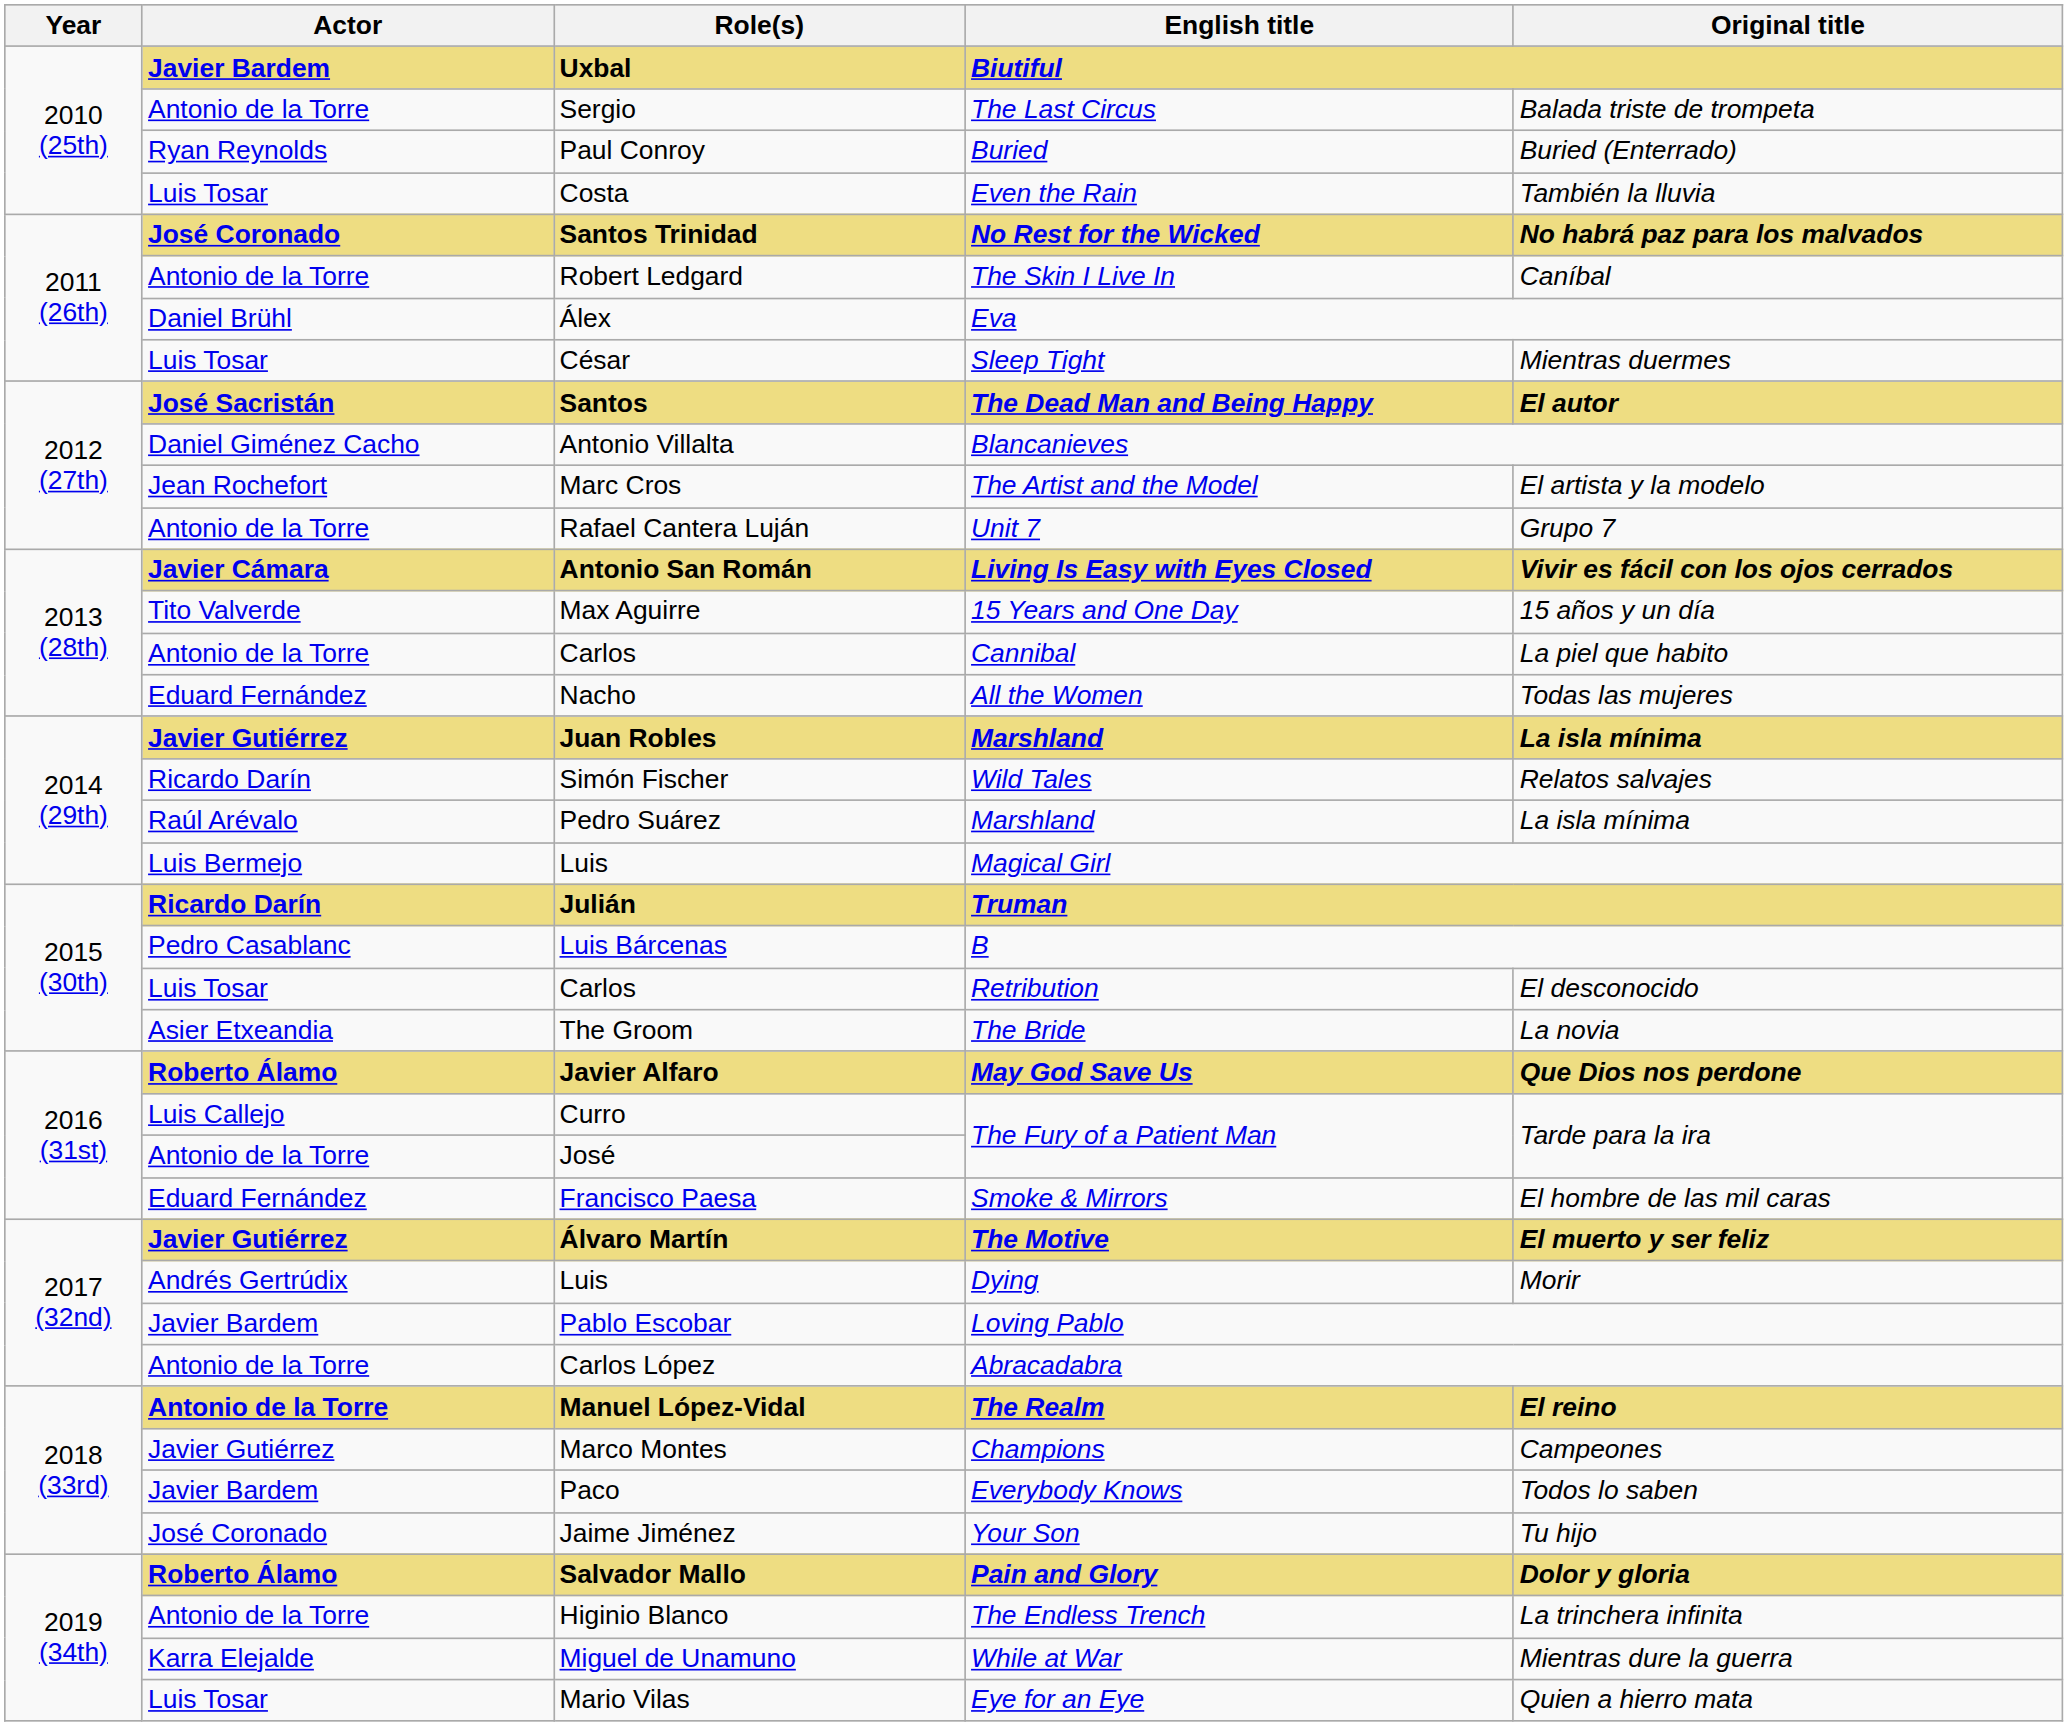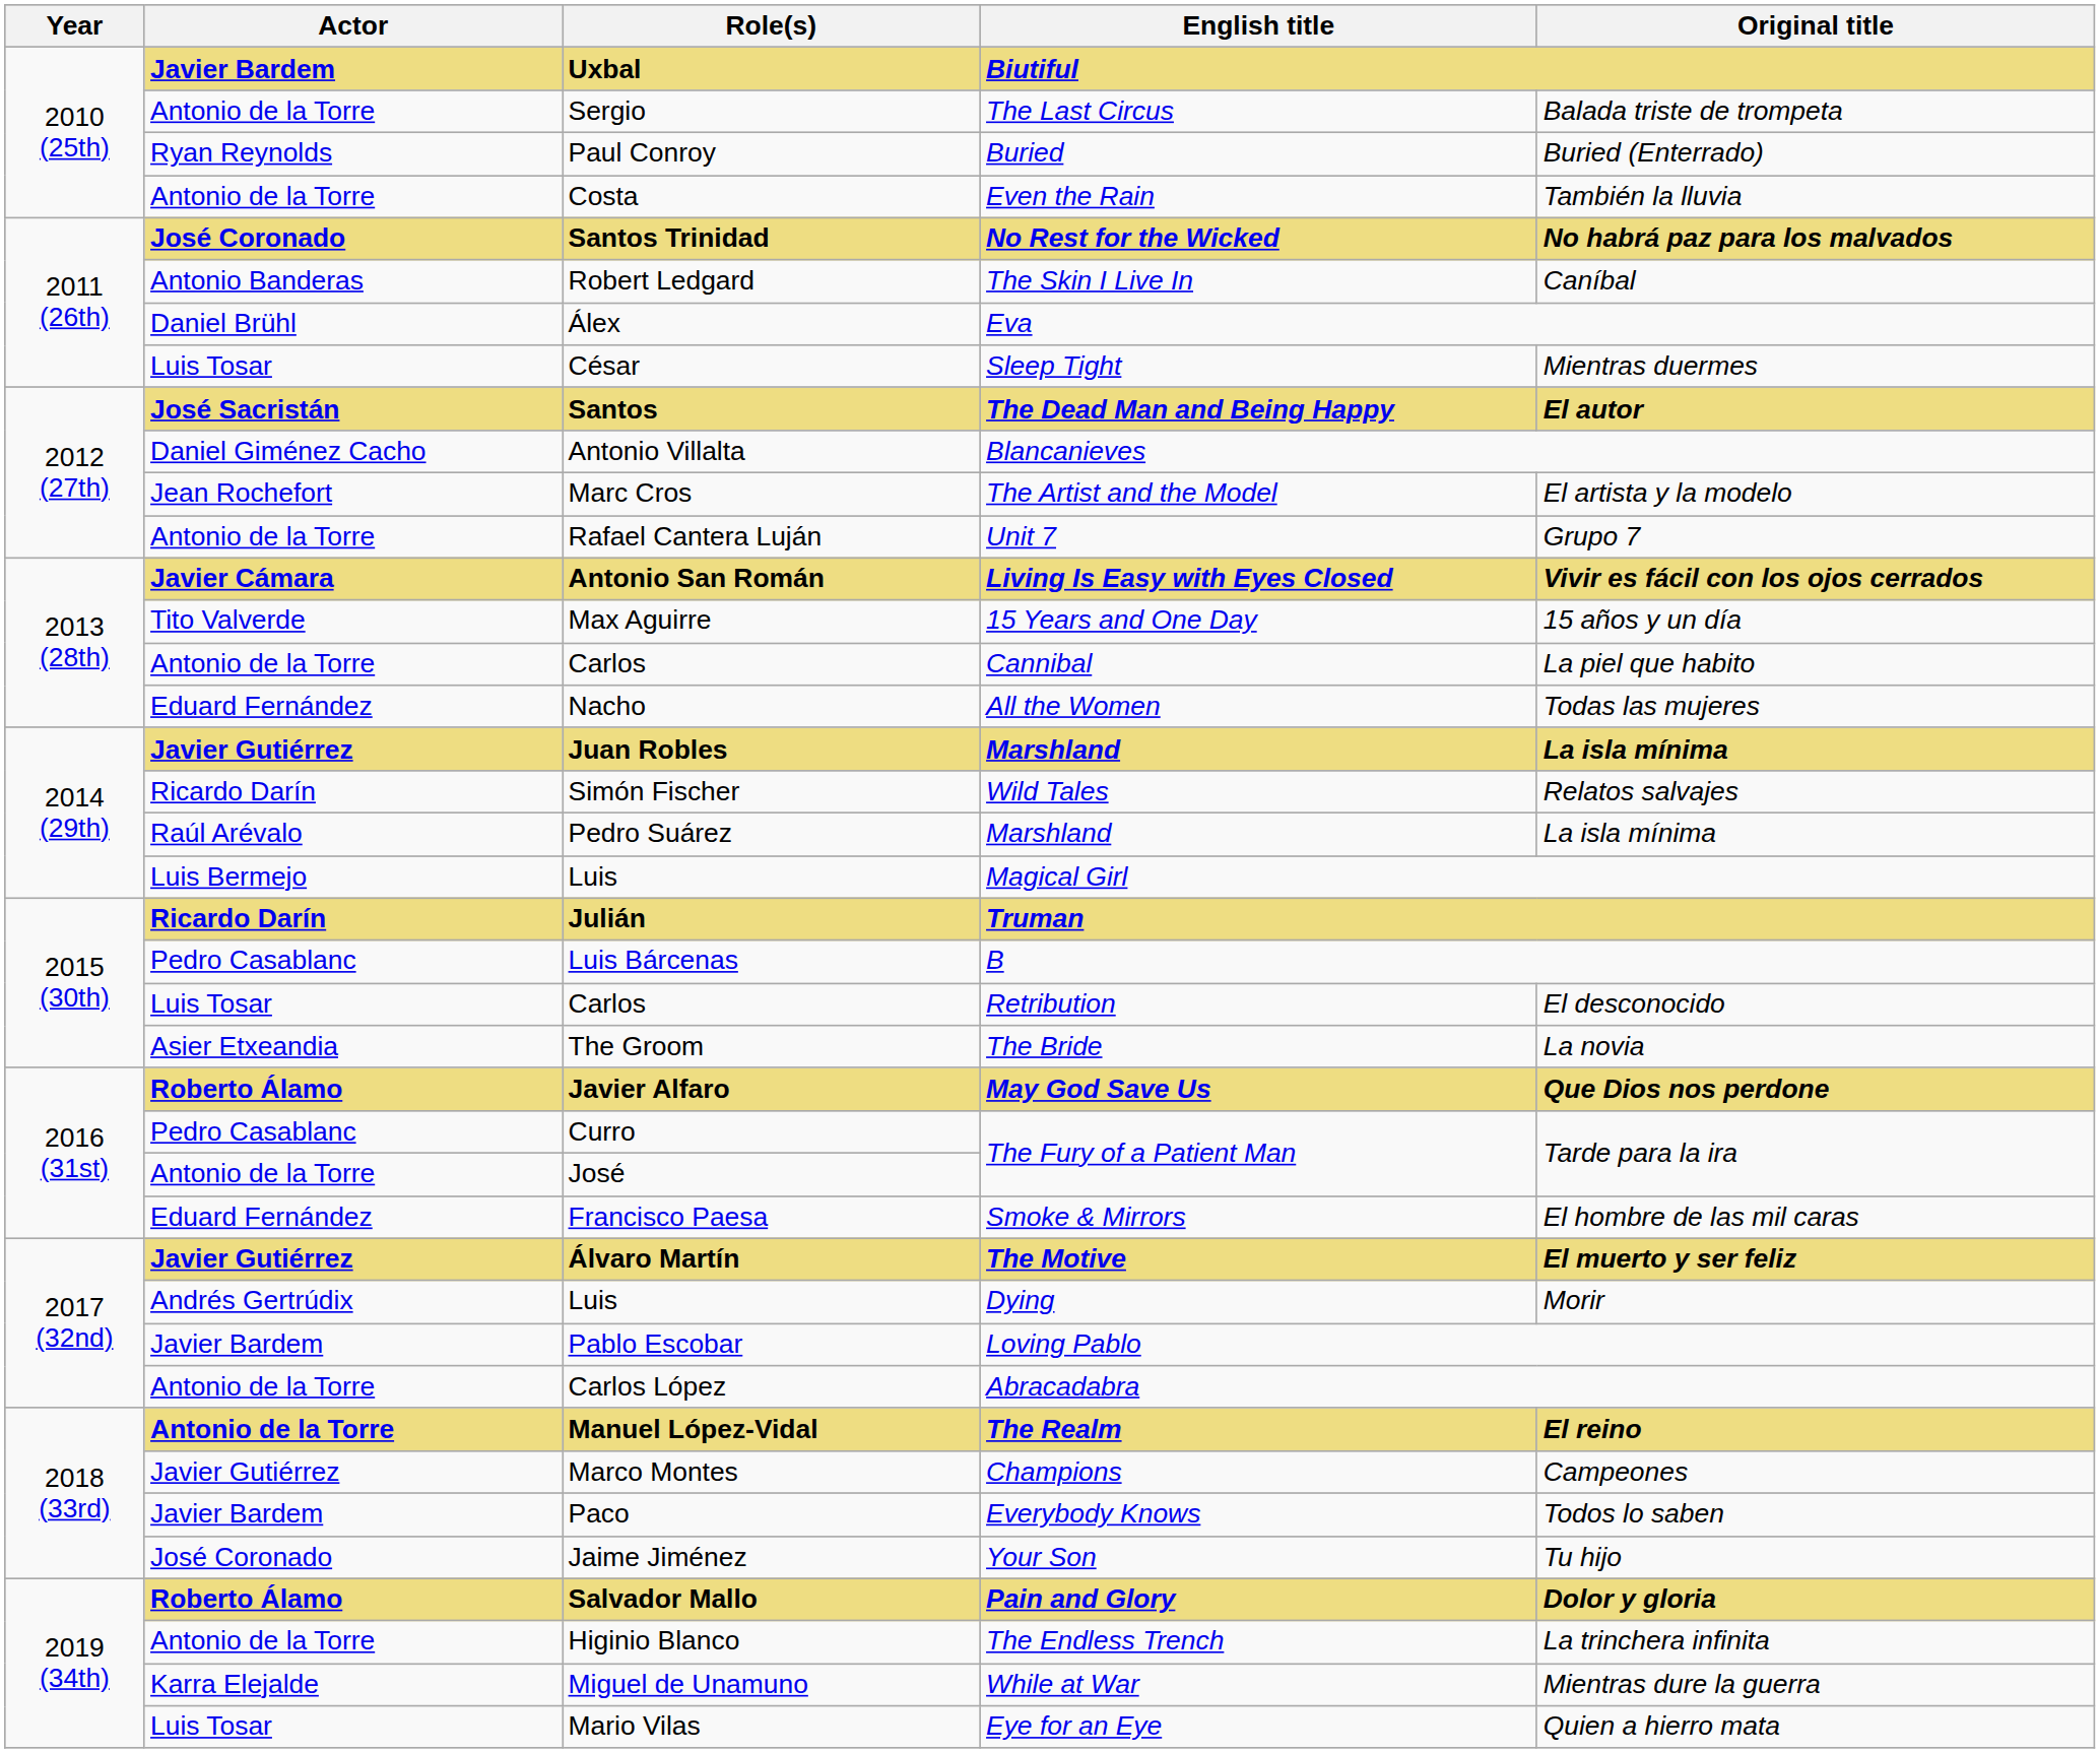 <table class="wikitable sortable" style="text-align:left;">
 <tr>
 <th scope="col" style="width:5%;">Year</th>
 <th scope="col" style="width:15%;">Actor</th>
 <th scope="col" style="width:15%;">Role(s)</th>
 <th scope="col" style="width:20%;">English title</th>
 <th scope="col" style="width:20%;">Original title</th>
 </tr>
 <tr>
 <td rowspan="4" style="text-align:center;">2010<br><a href='#'>(25th)</a></td>
 <td style="background:#eedd82;"><strong><a href='#'>Javier Bardem</a></strong></td>
 <td style="background:#eedd82;"><strong>Uxbal</strong></td>
 <td colspan="2" style="background:#eedd82;"><strong><em><a href='#'>Biutiful</a></em></strong></td>
 </tr>
 <tr>
 <td><a href='#'>Antonio de la Torre</a></td>
 <td>Sergio</td>
 <td><em><a href='#'>The Last Circus</a></em></td>
 <td><em>Balada triste de trompeta</em></td>
 </tr>
 <tr>
 <td><a href='#'>Ryan Reynolds</a></td>
 <td>Paul Conroy</td>
 <td><em><a href='#'>Buried</a></em></td>
 <td><em>Buried (Enterrado)</em></td>
 </tr>
 <tr>
-<td><a href='#'>Luis Tosar</a></td>
+<td><a href='#'>Antonio de la Torre</a></td>
 <td>Costa</td>
 <td><em><a href='#'>Even the Rain</a></em></td>
 <td><em>También la lluvia</em></td>
 </tr>
 <tr>
 <td rowspan="4" style="text-align:center;">2011<br><a href='#'>(26th)</a></td>
 <td style="background:#eedd82;"><strong><a href='#'>José Coronado</a></strong></td>
 <td style="background:#eedd82;"><strong>Santos Trinidad</strong></td>
 <td style="background:#eedd82;"><strong><em><a href='#'>No Rest for the Wicked</a></em></strong></td>
 <td style="background:#eedd82;"><strong><em>No habrá paz para los malvados</em></strong></td>
 </tr>
 <tr>
-<td><a href='#'>Antonio de la Torre</a></td>
+<td><a href='#'>Antonio Banderas</a></td>
 <td>Robert Ledgard</td>
 <td><em><a href='#'>The Skin I Live In</a></em></td>
 <td><em>Caníbal</em></td>
 </tr>
 <tr>
 <td><a href='#'>Daniel Brühl</a></td>
 <td>Álex</td>
 <td colspan="2"><em><a href='#'>Eva</a></em></td>
 </tr>
 <tr>
 <td><a href='#'>Luis Tosar</a></td>
 <td>César</td>
 <td><em><a href='#'>Sleep Tight</a></em></td>
 <td><em>Mientras duermes</em></td>
 </tr>
 <tr>
 <td rowspan="4" style="text-align:center;">2012<br><a href='#'>(27th)</a></td>
 <td style="background:#eedd82;"><strong><a href='#'>José Sacristán</a></strong></td>
 <td style="background:#eedd82;"><strong>Santos</strong></td>
 <td style="background:#eedd82;"><strong><em><a href='#'>The Dead Man and Being Happy</a></em></strong></td>
 <td style="background:#eedd82;"><strong><em>El autor</em></strong></td>
 </tr>
 <tr>
 <td><a href='#'>Daniel Giménez Cacho</a></td>
 <td>Antonio Villalta</td>
 <td colspan="2"><em><a href='#'>Blancanieves</a></em></td>
 </tr>
 <tr>
 <td><a href='#'>Jean Rochefort</a></td>
 <td>Marc Cros</td>
 <td><em><a href='#'>The Artist and the Model</a></em></td>
 <td><em>El artista y la modelo</em></td>
 </tr>
 <tr>
 <td><a href='#'>Antonio de la Torre</a></td>
 <td>Rafael Cantera Luján</td>
 <td><em><a href='#'>Unit 7</a></em></td>
 <td><em>Grupo 7</em></td>
 </tr>
 <tr>
 <td rowspan="4" style="text-align:center;">2013<br><a href='#'>(28th)</a></td>
 <td style="background:#eedd82;"><strong><a href='#'>Javier Cámara</a></strong></td>
 <td style="background:#eedd82;"><strong>Antonio San Román</strong></td>
 <td style="background:#eedd82;"><strong><em><a href='#'>Living Is Easy with Eyes Closed</a></em></strong></td>
 <td style="background:#eedd82;"><strong><em>Vivir es fácil con los ojos cerrados</em></strong></td>
 </tr>
 <tr>
 <td><a href='#'>Tito Valverde</a></td>
 <td>Max Aguirre</td>
 <td><em><a href='#'>15 Years and One Day</a></em></td>
 <td><em>15 años y un día</em></td>
 </tr>
 <tr>
 <td><a href='#'>Antonio de la Torre</a></td>
 <td>Carlos</td>
 <td><em><a href='#'>Cannibal</a></em></td>
 <td><em>La piel que habito</em></td>
 </tr>
 <tr>
 <td><a href='#'>Eduard Fernández</a></td>
 <td>Nacho</td>
 <td><em><a href='#'>All the Women</a></em></td>
 <td><em>Todas las mujeres</em></td>
 </tr>
 <tr>
 <td rowspan="4" style="text-align:center;">2014<br><a href='#'>(29th)</a><br></td>
 <td style="background:#eedd82;"><strong><a href='#'>Javier Gutiérrez</a></strong></td>
 <td style="background:#eedd82;"><strong>Juan Robles</strong></td>
 <td style="background:#eedd82;"><strong><em><a href='#'>Marshland</a></em></strong></td>
 <td style="background:#eedd82;"><strong><em>La isla mínima</em></strong></td>
 </tr>
 <tr>
 <td><a href='#'>Ricardo Darín</a></td>
 <td>Simón Fischer</td>
 <td><em><a href='#'>Wild Tales</a></em></td>
 <td><em>Relatos salvajes</em></td>
 </tr>
 <tr>
 <td><a href='#'>Raúl Arévalo</a></td>
 <td>Pedro Suárez</td>
 <td><em><a href='#'>Marshland</a></em></td>
 <td><em>La isla mínima</em></td>
 </tr>
 <tr>
 <td><a href='#'>Luis Bermejo</a></td>
 <td>Luis</td>
 <td colspan=2><em><a href='#'>Magical Girl</a></em></td>
 </tr>
 <tr>
 <td rowspan="4" style="text-align:center;">2015<br><a href='#'>(30th)</a></td>
 <td style="background:#eedd82;"><strong><a href='#'>Ricardo Darín</a></strong></td>
 <td style="background:#eedd82;"><strong>Julián</strong></td>
 <td style="background:#eedd82;" colspan=2><strong><em><a href='#'>Truman</a></em></strong></td>
 </tr>
 <tr>
 <td><a href='#'>Pedro Casablanc</a></td>
 <td><a href='#'>Luis Bárcenas</a></td>
 <td colspan=2><em><a href='#'>B</a></em></td>
 </tr>
 <tr>
 <td><a href='#'>Luis Tosar</a></td>
 <td>Carlos</td>
 <td><em><a href='#'>Retribution</a></em></td>
 <td><em>El desconocido</em></td>
 </tr>
 <tr>
 <td><a href='#'>Asier Etxeandia</a></td>
 <td>The Groom</td>
 <td><em><a href='#'>The Bride</a></em></td>
 <td><em>La novia</em></td>
 </tr>
 <tr>
 <td rowspan="4" style="text-align:center;">2016<br><a href='#'>(31st)</a></td>
 <td style="background:#eedd82;"><strong><a href='#'>Roberto Álamo</a></strong></td>
 <td style="background:#eedd82;"><strong>Javier Alfaro</strong></td>
 <td style="background:#eedd82;"><strong><em><a href='#'>May God Save Us</a></em></strong></td>
 <td style="background:#eedd82;"><strong><em>Que Dios nos perdone</em></strong></td>
 </tr>
 <tr>
-<td><a href='#'>Luis Callejo</a></td>
+<td><a href='#'>Pedro Casablanc</a></td>
 <td>Curro</td>
 <td rowspan="2"><em><a href='#'>The Fury of a Patient Man</a></em></td>
 <td rowspan="2"><em>Tarde para la ira</em></td>
 </tr>
 <tr>
 <td><a href='#'>Antonio de la Torre</a></td>
 <td>José</td>
 </tr>
 <tr>
 <td><a href='#'>Eduard Fernández</a></td>
 <td><a href='#'>Francisco Paesa</a></td>
 <td><em><a href='#'>Smoke & Mirrors</a></em></td>
 <td><em>El hombre de las mil caras</em></td>
 </tr>
 <tr>
 <td rowspan="4" style="text-align:center;">2017<br><a href='#'>(32nd)</a><br></td>
 <td style="background:#eedd82;"><strong><a href='#'>Javier Gutiérrez</a></strong></td>
 <td style="background:#eedd82;"><strong>Álvaro Martín</strong></td>
 <td style="background:#eedd82;"><strong><em><a href='#'>The Motive</a></em></strong></td>
 <td style="background:#eedd82;"><strong><em>El muerto y ser feliz</em></strong></td>
 </tr>
 <tr>
 <td><a href='#'>Andrés Gertrúdix</a></td>
 <td>Luis</td>
 <td><em><a href='#'>Dying</a></em></td>
 <td><em>Morir</em></td>
 </tr>
 <tr>
 <td><a href='#'>Javier Bardem</a></td>
 <td><a href='#'>Pablo Escobar</a></td>
 <td colspan=2><em><a href='#'>Loving Pablo</a></em></td>
 </tr>
 <tr>
 <td><a href='#'>Antonio de la Torre</a></td>
 <td>Carlos López</td>
 <td colspan=2><em><a href='#'>Abracadabra</a></em></td>
 </tr>
 <tr>
 <td rowspan="4" style="text-align:center;">2018<br><a href='#'>(33rd)</a><br></td>
 <td style="background:#eedd82;"><strong><a href='#'>Antonio de la Torre</a></strong></td>
 <td style="background:#eedd82;"><strong>Manuel López-Vidal</strong></td>
 <td style="background:#eedd82;"><strong><em><a href='#'>The Realm</a></em></strong></td>
 <td style="background:#eedd82;"><strong><em>El reino</em></strong></td>
 </tr>
 <tr>
 <td><a href='#'>Javier Gutiérrez</a></td>
 <td>Marco Montes</td>
 <td><em><a href='#'>Champions</a></em></td>
 <td><em>Campeones</em></td>
 </tr>
 <tr>
 <td><a href='#'>Javier Bardem</a></td>
 <td>Paco</td>
 <td><em><a href='#'>Everybody Knows</a></em></td>
 <td><em>Todos lo saben</em></td>
 </tr>
 <tr>
 <td><a href='#'>José Coronado</a></td>
 <td>Jaime Jiménez</td>
 <td><em><a href='#'>Your Son</a></em></td>
 <td><em>Tu hijo</em></td>
 </tr>
 <tr>
 <td rowspan="4" style="text-align:center;">2019<br><a href='#'>(34th)</a><br></td>
 <td style="background:#eedd82;"><strong><a href='#'>Roberto Álamo</a></strong></td>
 <td style="background:#eedd82;"><strong>Salvador Mallo</strong></td>
 <td style="background:#eedd82;"><strong><em><a href='#'>Pain and Glory</a></em></strong></td>
 <td style="background:#eedd82;"><strong><em>Dolor y gloria</em></strong></td>
 </tr>
 <tr>
 <td><a href='#'>Antonio de la Torre</a></td>
 <td>Higinio Blanco</td>
 <td><em><a href='#'>The Endless Trench</a></em></td>
 <td><em>La trinchera infinita</em></td>
 </tr>
 <tr>
 <td><a href='#'>Karra Elejalde</a></td>
 <td><a href='#'>Miguel de Unamuno</a></td>
 <td><em><a href='#'>While at War</a></em></td>
 <td><em>Mientras dure la guerra</em></td>
 </tr>
 <tr>
 <td><a href='#'>Luis Tosar</a></td>
 <td>Mario Vilas</td>
 <td><em><a href='#'>Eye for an Eye</a></em></td>
 <td><em>Quien a hierro mata</em></td>
 </tr>
 </table>
